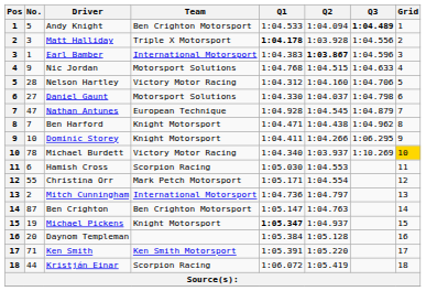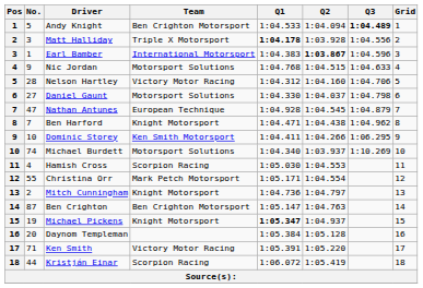 <table class="wikitable" style="font-size: 87%;">
 <tr>
 <th>Pos</th>
 <th>No.</th>
 <th>Driver</th>
 <th>Team</th>
 <th>Q1</th>
 <th>Q2</th>
 <th>Q3</th>
 <th>Grid</th>
 </tr>
 <tr>
 <th>1</th>
 <td>5</td>
 <td> Andy Knight</td>
 <td>Ben Crighton Motorsport</td>
 <td>1:04.533</td>
 <td>1:04.094</td>
 <td><strong>1:04.489</strong></td>
 <td>1</td>
 </tr>
 <tr>
 <th>2</th>
 <td>3</td>
 <td> <a href='#'>Matt Halliday</a></td>
 <td>Triple X Motorsport</td>
 <td><strong>1:04.178</strong></td>
 <td>1:03.928</td>
 <td>1:04.556</td>
 <td>2</td>
 </tr>
 <tr>
 <th>3</th>
 <td>1</td>
 <td> <a href='#'>Earl Bamber</a></td>
 <td><a href='#'>International Motorsport</a></td>
 <td>1:04.383</td>
 <td><strong>1:03.867</strong></td>
 <td>1:04.596</td>
 <td>3</td>
 </tr>
 <tr>
 <th>4</th>
 <td>9</td>
 <td> Nic Jordan</td>
 <td>Motorsport Solutions</td>
 <td>1:04.768</td>
 <td>1:04.515</td>
 <td>1:04.633</td>
 <td>4</td>
 </tr>
 <tr>
 <th>5</th>
 <td>28</td>
 <td> Nelson Hartley</td>
 <td>Victory Motor Racing</td>
 <td>1:04.312</td>
 <td>1:04.160</td>
 <td>1:04.706</td>
 <td>5</td>
 </tr>
 <tr>
 <th>6</th>
 <td>27</td>
 <td> <a href='#'>Daniel Gaunt</a></td>
 <td>Motorsport Solutions</td>
 <td>1:04.330</td>
 <td>1:04.037</td>
 <td>1:04.798</td>
 <td>6</td>
 </tr>
 <tr>
 <th>7</th>
 <td>47</td>
 <td> <a href='#'>Nathan Antunes</a></td>
 <td>European Technique</td>
 <td>1:04.928</td>
 <td>1:04.545</td>
 <td>1:04.879</td>
 <td>7</td>
 </tr>
 <tr>
 <th>8</th>
 <td>7</td>
 <td> Ben Harford</td>
 <td>Knight Motorsport</td>
 <td>1:04.471</td>
 <td>1:04.438</td>
 <td>1:04.962</td>
 <td>8</td>
 </tr>
 <tr>
 <th>9</th>
 <td>10</td>
 <td> <a href='#'>Dominic Storey</a></td>
-<td>Knight Motorsport</td>
+<td><a href='#'>Ken Smith Motorsport</a></td>
 <td>1:04.411</td>
 <td>1:04.266</td>
 <td>1:06.295</td>
 <td>9</td>
 </tr>
 <tr>
 <th>10</th>
-<td>78</td>
+<td>74</td>
 <td> Michael Burdett</td>
-<td>Victory Motor Racing</td>
+<td>Motorsport Solutions</td>
 <td>1:04.340</td>
 <td>1:03.937</td>
 <td>1:10.269</td>
-<td style="background: gold;">10</td>
+<td>10</td>
 </tr>
 <tr>
 <th>11</th>
-<td>6</td>
+<td>4</td>
 <td> Hamish Cross</td>
 <td>Scorpion Racing</td>
 <td>1:05.030</td>
 <td>1:04.553</td>
 <td></td>
 <td>11</td>
 </tr>
 <tr>
 <th>12</th>
 <td>55</td>
 <td> Christina Orr</td>
 <td>Mark Petch Motorsport</td>
 <td>1:05.171</td>
 <td>1:04.554</td>
 <td></td>
 <td>12</td>
 </tr>
 <tr>
 <th>13</th>
 <td>2</td>
 <td> <a href='#'>Mitch Cunningham</a></td>
-<td><a href='#'>International Motorsport</a></td>
+<td>Knight Motorsport</td>
 <td>1:04.736</td>
 <td>1:04.797</td>
 <td></td>
 <td>13</td>
 </tr>
 <tr>
 <th>14</th>
 <td>87</td>
 <td> Ben Crighton</td>
 <td>Ben Crighton Motorsport</td>
 <td>1:05.147</td>
 <td>1:04.763</td>
 <td></td>
 <td>14</td>
 </tr>
 <tr>
 <th>15</th>
 <td>19</td>
 <td> <a href='#'>Michael Pickens</a></td>
 <td>Knight Motorsport</td>
 <td><strong>1:05.347</strong></td>
 <td>1:04.937</td>
 <td></td>
 <td>15</td>
 </tr>
 <tr>
 <th>16</th>
 <td>20</td>
 <td> Daynom Templeman</td>
 <td></td>
 <td>1:05.384</td>
 <td>1:05.128</td>
 <td></td>
 <td>16</td>
 </tr>
 <tr>
 <th>17</th>
 <td>71</td>
 <td> <a href='#'>Ken Smith</a></td>
-<td><a href='#'>Ken Smith Motorsport</a></td>
+<td>Victory Motor Racing</td>
 <td>1:05.391</td>
 <td>1:05.220</td>
 <td></td>
 <td>17</td>
 </tr>
 <tr>
 <th>18</th>
 <td>44</td>
 <td> <a href='#'>Kristján Einar</a></td>
 <td>Scorpion Racing</td>
 <td>1:06.072</td>
 <td>1:05.419</td>
 <td></td>
 <td>18</td>
 </tr>
 <tr>
 <th colspan=8>Source(s):</th>
 </tr>
 <tr>
 </tr>
 </table>
